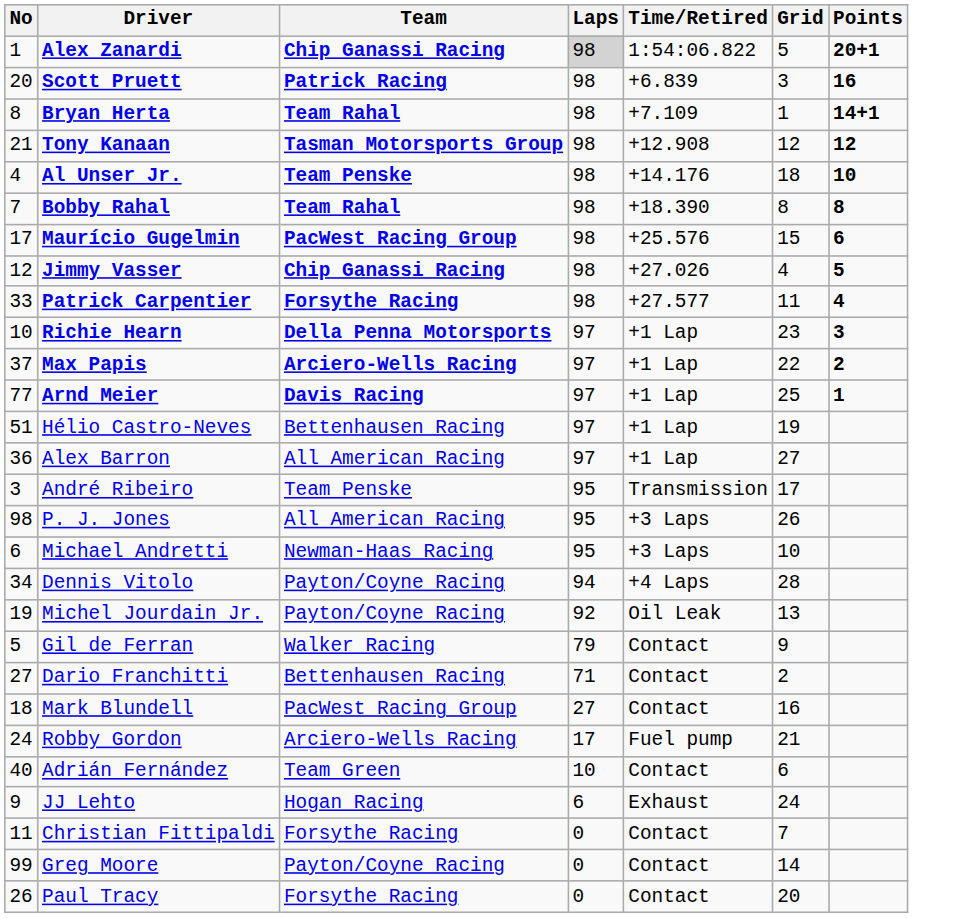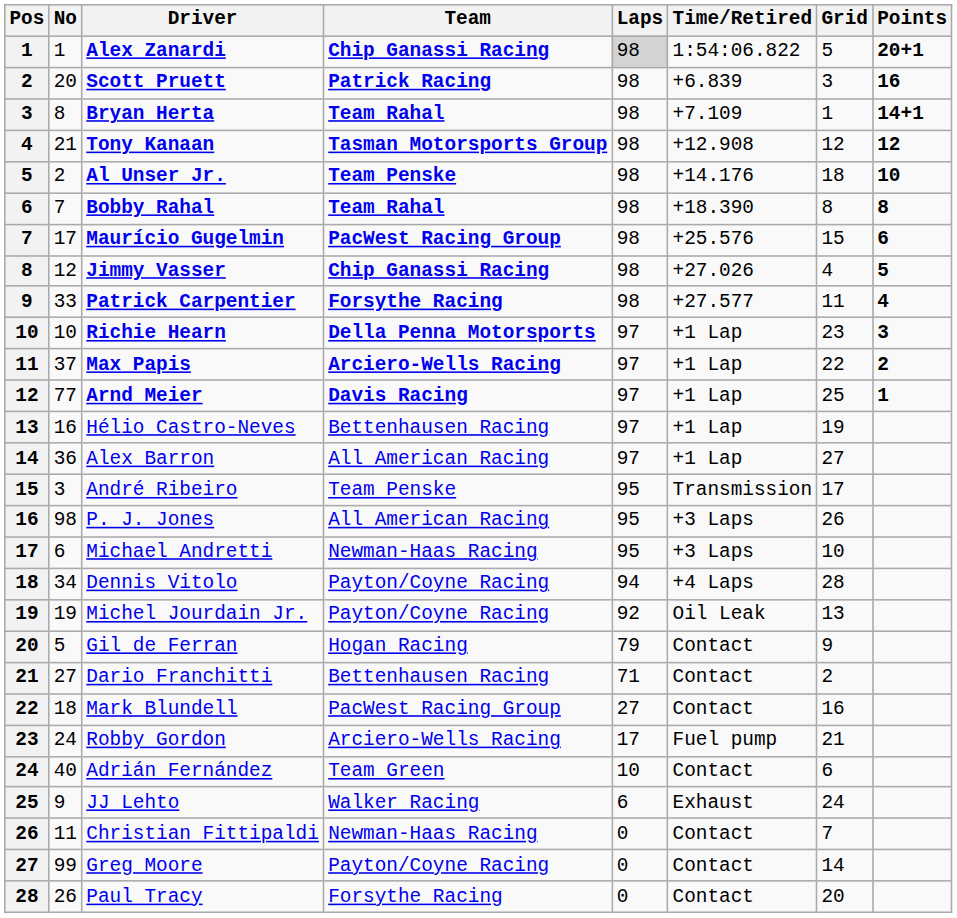 <table class="wikitable" style="font-size:95%;">
 <tr>
+<th>Pos</th>
 <th>No</th>
 <th>Driver</th>
 <th>Team</th>
 <th>Laps</th>
 <th>Time/Retired</th>
 <th>Grid</th>
 <th>Points</th>
 </tr>
 <tr>
+<th>1</th>
 <td>1</td>
 <td> <strong><a href='#'>Alex Zanardi</a></strong></td>
 <td><strong><a href='#'>Chip Ganassi Racing</a></strong></td>
 <td style="background: lightgrey;">98</td>
 <td>1:54:06.822</td>
 <td>5</td>
 <td><strong>20+1</strong></td>
 </tr>
 <tr>
+<th>2</th>
 <td>20</td>
 <td> <strong><a href='#'>Scott Pruett</a></strong></td>
 <td><strong><a href='#'>Patrick Racing</a></strong></td>
 <td>98</td>
 <td>+6.839</td>
 <td>3</td>
 <td><strong>16</strong></td>
 </tr>
 <tr>
+<th>3</th>
 <td>8</td>
 <td> <strong><a href='#'>Bryan Herta</a></strong></td>
 <td><strong><a href='#'>Team Rahal</a></strong></td>
 <td>98</td>
 <td>+7.109</td>
 <td>1</td>
 <td><strong>14+1</strong></td>
 </tr>
 <tr>
+<th>4</th>
 <td>21</td>
 <td> <strong><a href='#'>Tony Kanaan</a></strong></td>
 <td><strong><a href='#'>Tasman Motorsports Group</a></strong></td>
 <td>98</td>
 <td>+12.908</td>
 <td>12</td>
 <td><strong>12</strong></td>
 </tr>
 <tr>
-<td>4</td>
+<th>5</th>
+<td>2</td>
 <td> <strong><a href='#'>Al Unser Jr.</a></strong></td>
 <td><strong><a href='#'>Team Penske</a></strong></td>
 <td>98</td>
 <td>+14.176</td>
 <td>18</td>
 <td><strong>10</strong></td>
 </tr>
 <tr>
+<th>6</th>
 <td>7</td>
 <td> <strong><a href='#'>Bobby Rahal</a></strong></td>
 <td><strong><a href='#'>Team Rahal</a></strong></td>
 <td>98</td>
 <td>+18.390</td>
 <td>8</td>
 <td><strong>8</strong></td>
 </tr>
 <tr>
+<th>7</th>
 <td>17</td>
 <td> <strong><a href='#'>Maurício Gugelmin</a></strong></td>
 <td><strong><a href='#'>PacWest Racing Group</a></strong></td>
 <td>98</td>
 <td>+25.576</td>
 <td>15</td>
 <td><strong>6</strong></td>
 </tr>
 <tr>
+<th>8</th>
 <td>12</td>
 <td> <strong><a href='#'>Jimmy Vasser</a></strong></td>
 <td><strong><a href='#'>Chip Ganassi Racing</a></strong></td>
 <td>98</td>
 <td>+27.026</td>
 <td>4</td>
 <td><strong>5</strong></td>
 </tr>
 <tr>
+<th>9</th>
 <td>33</td>
 <td> <strong><a href='#'>Patrick Carpentier</a></strong></td>
 <td><strong><a href='#'>Forsythe Racing</a></strong></td>
 <td>98</td>
 <td>+27.577</td>
 <td>11</td>
 <td><strong>4</strong></td>
 </tr>
 <tr>
+<th>10</th>
 <td>10</td>
 <td> <strong><a href='#'>Richie Hearn</a></strong></td>
 <td><strong><a href='#'>Della Penna Motorsports</a></strong></td>
 <td>97</td>
 <td>+1 Lap</td>
 <td>23</td>
 <td><strong>3</strong></td>
 </tr>
 <tr>
+<th>11</th>
 <td>37</td>
 <td> <strong><a href='#'>Max Papis</a></strong></td>
 <td><strong><a href='#'>Arciero-Wells Racing</a></strong></td>
 <td>97</td>
 <td>+1 Lap</td>
 <td>22</td>
 <td><strong>2</strong></td>
 </tr>
 <tr>
+<th>12</th>
 <td>77</td>
 <td> <strong><a href='#'>Arnd Meier</a></strong></td>
 <td><strong><a href='#'>Davis Racing</a></strong></td>
 <td>97</td>
 <td>+1 Lap</td>
 <td>25</td>
 <td><strong>1</strong></td>
 </tr>
 <tr>
-<td>51</td>
+<th>13</th>
+<td>16</td>
 <td> <a href='#'>Hélio Castro-Neves</a></td>
 <td><a href='#'>Bettenhausen Racing</a></td>
 <td>97</td>
 <td>+1 Lap</td>
 <td>19</td>
 <td></td>
 </tr>
 <tr>
+<th>14</th>
 <td>36</td>
 <td> <a href='#'>Alex Barron</a></td>
 <td><a href='#'>All American Racing</a></td>
 <td>97</td>
 <td>+1 Lap</td>
 <td>27</td>
 <td></td>
 </tr>
 <tr>
+<th>15</th>
 <td>3</td>
 <td> <a href='#'>André Ribeiro</a></td>
 <td><a href='#'>Team Penske</a></td>
 <td>95</td>
 <td>Transmission</td>
 <td>17</td>
 <td></td>
 </tr>
 <tr>
+<th>16</th>
 <td>98</td>
 <td> <a href='#'>P. J. Jones</a></td>
 <td><a href='#'>All American Racing</a></td>
 <td>95</td>
 <td>+3 Laps</td>
 <td>26</td>
 <td></td>
 </tr>
 <tr>
+<th>17</th>
 <td>6</td>
 <td> <a href='#'>Michael Andretti</a></td>
 <td><a href='#'>Newman-Haas Racing</a></td>
 <td>95</td>
 <td>+3 Laps</td>
 <td>10</td>
 <td></td>
 </tr>
 <tr>
+<th>18</th>
 <td>34</td>
 <td> <a href='#'>Dennis Vitolo</a></td>
 <td><a href='#'>Payton/Coyne Racing</a></td>
 <td>94</td>
 <td>+4 Laps</td>
 <td>28</td>
 <td></td>
 </tr>
 <tr>
+<th>19</th>
 <td>19</td>
 <td> <a href='#'>Michel Jourdain Jr.</a></td>
 <td><a href='#'>Payton/Coyne Racing</a></td>
 <td>92</td>
 <td>Oil Leak</td>
 <td>13</td>
 <td></td>
 </tr>
 <tr>
+<th>20</th>
 <td>5</td>
 <td> <a href='#'>Gil de Ferran</a></td>
-<td><a href='#'>Walker Racing</a></td>
+<td><a href='#'>Hogan Racing</a></td>
 <td>79</td>
 <td>Contact</td>
 <td>9</td>
 <td></td>
 </tr>
 <tr>
+<th>21</th>
 <td>27</td>
 <td> <a href='#'>Dario Franchitti</a></td>
 <td><a href='#'>Bettenhausen Racing</a></td>
 <td>71</td>
 <td>Contact</td>
 <td>2</td>
 <td></td>
 </tr>
 <tr>
+<th>22</th>
 <td>18</td>
 <td> <a href='#'>Mark Blundell</a></td>
 <td><a href='#'>PacWest Racing Group</a></td>
 <td>27</td>
 <td>Contact</td>
 <td>16</td>
 <td></td>
 </tr>
 <tr>
+<th>23</th>
 <td>24</td>
 <td> <a href='#'>Robby Gordon</a></td>
 <td><a href='#'>Arciero-Wells Racing</a></td>
 <td>17</td>
 <td>Fuel pump</td>
 <td>21</td>
 <td></td>
 </tr>
 <tr>
+<th>24</th>
 <td>40</td>
 <td> <a href='#'>Adrián Fernández</a></td>
 <td><a href='#'>Team Green</a></td>
 <td>10</td>
 <td>Contact</td>
 <td>6</td>
 <td></td>
 </tr>
 <tr>
+<th>25</th>
 <td>9</td>
 <td> <a href='#'>JJ Lehto</a></td>
-<td><a href='#'>Hogan Racing</a></td>
+<td><a href='#'>Walker Racing</a></td>
 <td>6</td>
 <td>Exhaust</td>
 <td>24</td>
 <td></td>
 </tr>
 <tr>
+<th>26</th>
 <td>11</td>
 <td> <a href='#'>Christian Fittipaldi</a></td>
-<td><a href='#'>Forsythe Racing</a></td>
+<td><a href='#'>Newman-Haas Racing</a></td>
 <td>0</td>
 <td>Contact</td>
 <td>7</td>
 <td></td>
 </tr>
 <tr>
+<th>27</th>
 <td>99</td>
 <td> <a href='#'>Greg Moore</a></td>
 <td><a href='#'>Payton/Coyne Racing</a></td>
 <td>0</td>
 <td>Contact</td>
 <td>14</td>
 <td></td>
 </tr>
 <tr>
+<th>28</th>
 <td>26</td>
 <td> <a href='#'>Paul Tracy</a></td>
 <td><a href='#'>Forsythe Racing</a></td>
 <td>0</td>
 <td>Contact</td>
 <td>20</td>
 <td></td>
 </tr>
 </table>
